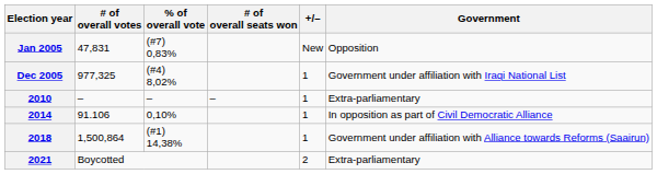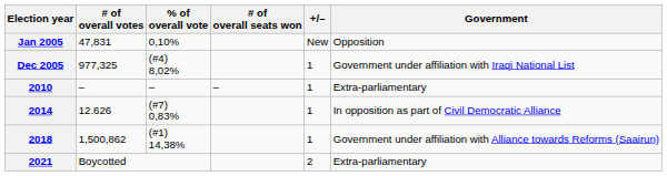 <table class=wikitable>
 <tr>
 <th>Election year</th>
 <th># of<br>overall votes</th>
 <th>% of<br>overall vote</th>
 <th># of<br>overall seats won</th>
 <th>+/–</th>
 <th>Government</th>
 </tr>
 <tr>
 <th><a href='#'>Jan 2005</a></th>
 <td>47,831</td>
-<td>(#7)<br>0,83%</td>
+<td>0,10%</td>
 <td></td>
 <td>New</td>
 <td>Opposition</td>
 </tr>
 <tr>
 <th><a href='#'>Dec 2005</a></th>
 <td>977,325</td>
 <td>(#4)<br>8,02%</td>
 <td></td>
 <td>1</td>
 <td>Government under affiliation with <a href='#'>Iraqi National List</a></td>
 </tr>
 <tr>
 <th><a href='#'>2010</a></th>
 <td>–</td>
 <td>–</td>
 <td>–</td>
 <td>1</td>
 <td>Extra-parliamentary</td>
 </tr>
 <tr>
 <th><a href='#'>2014</a></th>
-<td>91.106</td>
-<td>0,10%</td>
+<td>12.626</td>
+<td>(#7)<br>0,83%</td>
 <td></td>
 <td>1</td>
 <td>In opposition as part of <a href='#'>Civil Democratic Alliance</a></td>
 </tr>
 <tr>
 <th><a href='#'>2018</a></th>
-<td>1,500,864</td>
+<td>1,500,862</td>
 <td>(#1)<br>14,38%</td>
 <td></td>
 <td>1</td>
 <td>Government under affiliation with <a href='#'>Alliance towards Reforms (Saairun)</a></td>
 </tr>
 <tr>
 <th><a href='#'>2021</a></th>
 <td colspan="2">Boycotted</td>
 <td></td>
 <td>2</td>
 <td>Extra-parliamentary</td>
 </tr>
 </table>
